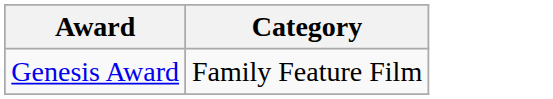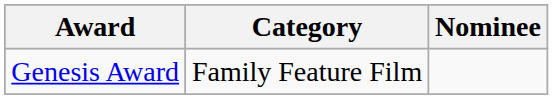 <table class="wikitable sortable">
 <tr>
 <th>Award</th>
 <th>Category</th>
+<th>Nominee</th>
 </tr>
 <tr>
 <td><a href='#'>Genesis Award</a></td>
 <td>Family Feature Film</td>
+<td></td>
 </tr>
 </table>
